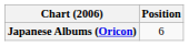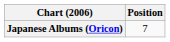 <table class="wikitable plainrowheaders" style="text-align:center">
 <tr>
 <th scope="col">Chart (2006)</th>
 <th scope="col">Position</th>
 </tr>
 <tr>
 <th scope="row">Japanese Albums (<a href='#'>Oricon</a>)</th>
-<td>6</td>
+<td>7</td>
 </tr>
 </table>
